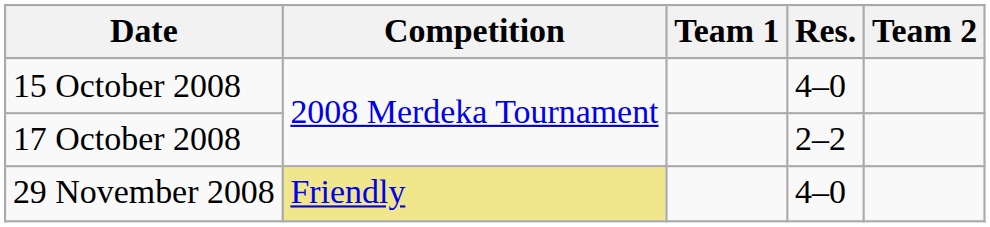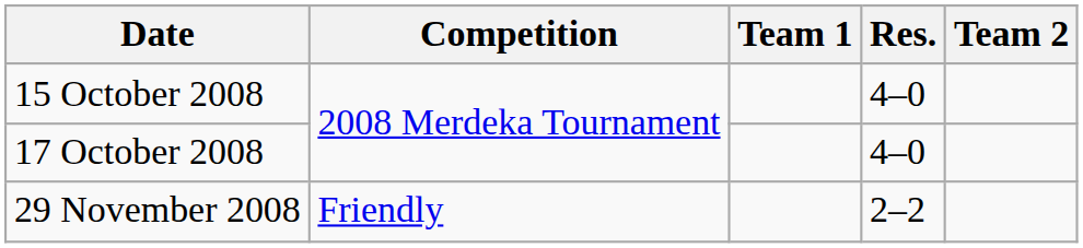 <table class="wikitable">
 <tr>
 <th>Date</th>
 <th>Competition</th>
 <th>Team 1</th>
 <th>Res.</th>
 <th>Team 2</th>
 </tr>
 <tr>
 <td>15 October 2008</td>
 <td rowspan="2"><a href='#'>2008 Merdeka Tournament</a></td>
 <td></td>
 <td>4–0</td>
 <td></td>
 </tr>
 <tr>
 <td>17 October 2008</td>
 <td></td>
-<td>2–2</td>
+<td>4–0</td>
 <td></td>
 </tr>
 <tr>
 <td>29 November 2008</td>
-<td style="background: khaki;"><a href='#'>Friendly</a></td>
+<td><a href='#'>Friendly</a></td>
 <td></td>
-<td>4–0</td>
+<td>2–2</td>
 <td></td>
 </tr>
 </table>
